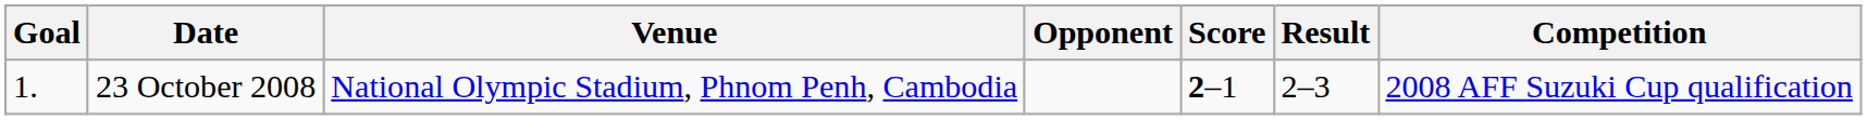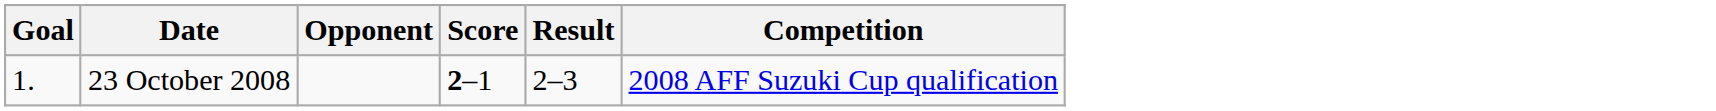 <table class="wikitable" style="font-size:90%;">
 <tr>
 <th>Goal</th>
 <th>Date</th>
-<th>Venue</th>
 <th>Opponent</th>
 <th>Score</th>
 <th>Result</th>
 <th>Competition</th>
 </tr>
 <tr>
 <td>1.</td>
 <td>23 October 2008</td>
-<td><a href='#'>National Olympic Stadium</a>, <a href='#'>Phnom Penh</a>, <a href='#'>Cambodia</a></td>
 <td></td>
 <td><strong>2</strong>–1</td>
 <td>2–3</td>
 <td><a href='#'>2008 AFF Suzuki Cup qualification</a></td>
 </tr>
 </table>
